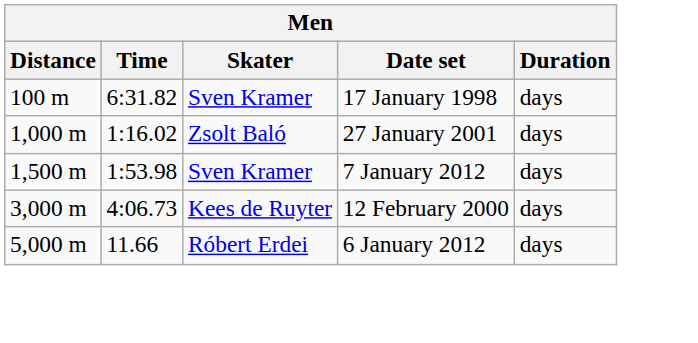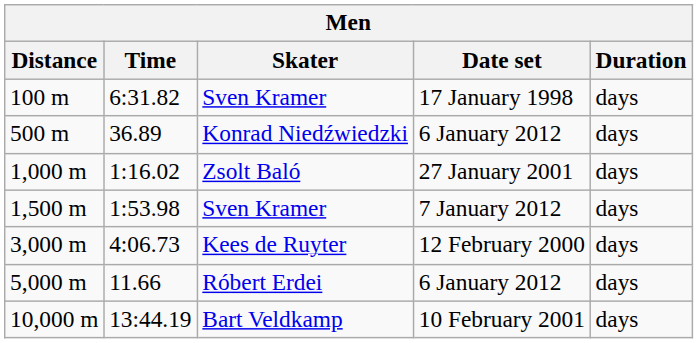 <table class="wikitable">
 <tr>
 <th colspan="5">Men</th>
 </tr>
 <tr>
 <th>Distance</th>
 <th>Time</th>
 <th>Skater</th>
 <th>Date set</th>
 <th>Duration</th>
 </tr>
 <tr>
 <td>100 m</td>
 <td>6:31.82</td>
 <td> <a href='#'>Sven Kramer</a></td>
 <td>17 January 1998</td>
+<td> days</td>
+</tr>
+<tr>
+<td>500 m</td>
+<td>36.89</td>
+<td> <a href='#'>Konrad Niedźwiedzki</a></td>
+<td>6 January 2012</td>
 <td> days</td>
 </tr>
 <tr>
 <td>1,000 m</td>
 <td>1:16.02</td>
 <td> <a href='#'>Zsolt Baló</a></td>
 <td>27 January 2001</td>
 <td> days</td>
 </tr>
 <tr>
 <td>1,500 m</td>
 <td>1:53.98</td>
 <td> <a href='#'>Sven Kramer</a></td>
 <td>7 January 2012</td>
 <td> days</td>
 </tr>
 <tr>
 <td>3,000 m</td>
 <td>4:06.73</td>
 <td> <a href='#'>Kees de Ruyter</a></td>
 <td>12 February 2000</td>
 <td> days</td>
 </tr>
 <tr>
 <td>5,000 m</td>
 <td>11.66</td>
 <td> <a href='#'>Róbert Erdei</a></td>
 <td>6 January 2012</td>
 <td> days</td>
 </tr>
+<tr>
+<td>10,000 m</td>
+<td>13:44.19</td>
+<td> <a href='#'>Bart Veldkamp</a></td>
+<td>10 February 2001</td>
+<td> days</td>
+</tr>
 </table>
